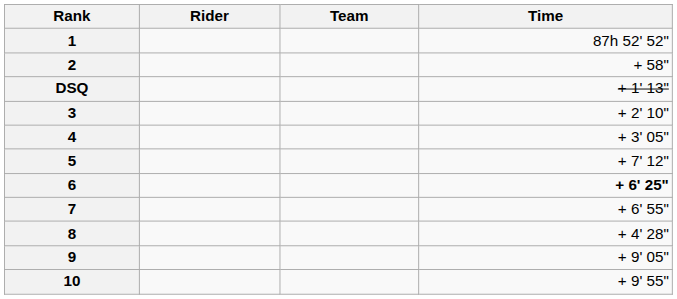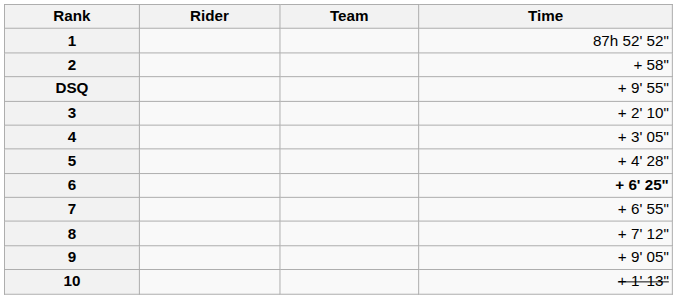 <table class="wikitable" style="width:44em;margin-bottom:0;">
 <tr>
 <th scope="col">Rank</th>
 <th scope="col">Rider</th>
 <th scope="col">Team</th>
 <th scope="col">Time</th>
 </tr>
 <tr>
 <th scope="row">1</th>
 <td>   </td>
 <td></td>
 <td style="text-align:right;">87h 52' 52"</td>
 </tr>
 <tr>
 <th scope="row">2</th>
 <td></td>
 <td></td>
 <td style="text-align:right;">+ 58"</td>
 </tr>
 <tr>
 <th scope="row">DSQ</th>
 <td><s></s></td>
 <td><s></s></td>
-<td style="text-align:right;"><s>+ 1' 13"</s></td>
+<td style="text-align:right;">+ 9' 55"</td>
 </tr>
 <tr>
 <th scope="row">3</th>
 <td></td>
 <td></td>
 <td style="text-align:right;">+ 2' 10"</td>
 </tr>
 <tr>
 <th scope="row">4</th>
 <td></td>
 <td></td>
 <td style="text-align:right;">+ 3' 05"</td>
 </tr>
 <tr>
 <th scope="row">5</th>
 <td> </td>
 <td></td>
-<td style="text-align:right;">+ 7' 12"</td>
+<td style="text-align:right;">+ 4' 28"</td>
 </tr>
 <tr>
 <th scope="row">6</th>
 <td></td>
 <td></td>
 <td style="text-align:right;"><strong>+ 6' 25"</strong></td>
 </tr>
 <tr>
 <th scope="row">7</th>
 <td></td>
 <td></td>
 <td style="text-align:right;">+ 6' 55"</td>
 </tr>
 <tr>
 <th scope="row">8</th>
 <td></td>
 <td></td>
-<td style="text-align:right;">+ 4' 28"</td>
+<td style="text-align:right;">+ 7' 12"</td>
 </tr>
 <tr>
 <th scope="row">9</th>
 <td></td>
 <td></td>
 <td style="text-align:right;">+ 9' 05"</td>
 </tr>
 <tr>
 <th scope="row">10</th>
 <td></td>
 <td></td>
-<td style="text-align:right;">+ 9' 55"</td>
+<td style="text-align:right;"><s>+ 1' 13"</s></td>
 </tr>
 </table>
